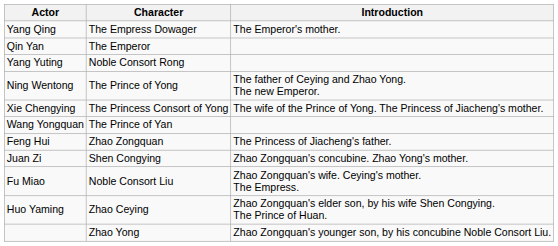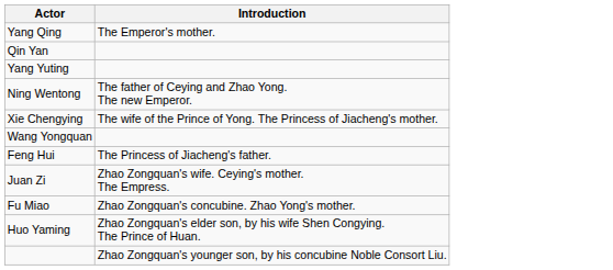 <table class="wikitable">
 <tr>
 <th>Actor</th>
-<th>Character</th>
 <th>Introduction</th>
 </tr>
 <tr>
 <td>Yang Qing</td>
-<td>The Empress Dowager</td>
 <td>The Emperor's mother.</td>
 </tr>
 <tr>
 <td>Qin Yan</td>
-<td>The Emperor</td>
 <td></td>
 </tr>
 <tr>
 <td>Yang Yuting</td>
-<td>Noble Consort Rong</td>
 <td></td>
 </tr>
 <tr>
 <td>Ning Wentong</td>
-<td>The Prince of Yong</td>
 <td>The father of Ceying and Zhao Yong.<br> The new Emperor.</td>
 </tr>
 <tr>
 <td>Xie Chengying</td>
-<td>The Princess Consort of Yong</td>
 <td>The wife of the Prince of Yong. The Princess of Jiacheng's mother.</td>
 </tr>
 <tr>
 <td>Wang Yongquan</td>
-<td>The Prince of Yan</td>
 <td></td>
 </tr>
 <tr>
 <td>Feng Hui</td>
-<td>Zhao Zongquan</td>
 <td>The Princess of Jiacheng's father.</td>
 </tr>
 <tr>
 <td>Juan Zi</td>
-<td>Shen Congying</td>
+<td>Zhao Zongquan's wife. Ceying's mother.<br> The Empress.</td>
+</tr>
+<tr>
+<td>Fu Miao</td>
 <td>Zhao Zongquan's concubine. Zhao Yong's mother.</td>
 </tr>
 <tr>
-<td>Fu Miao</td>
-<td>Noble Consort Liu</td>
-<td>Zhao Zongquan's wife. Ceying's mother.<br> The Empress.</td>
-</tr>
-<tr>
 <td>Huo Yaming</td>
-<td>Zhao Ceying</td>
 <td>Zhao Zongquan's elder son, by his wife Shen Congying.<br> The Prince of Huan.</td>
 </tr>
 <tr>
 <td></td>
-<td>Zhao Yong</td>
 <td>Zhao Zongquan's younger son, by his concubine Noble Consort Liu.</td>
 </tr>
 </table>
